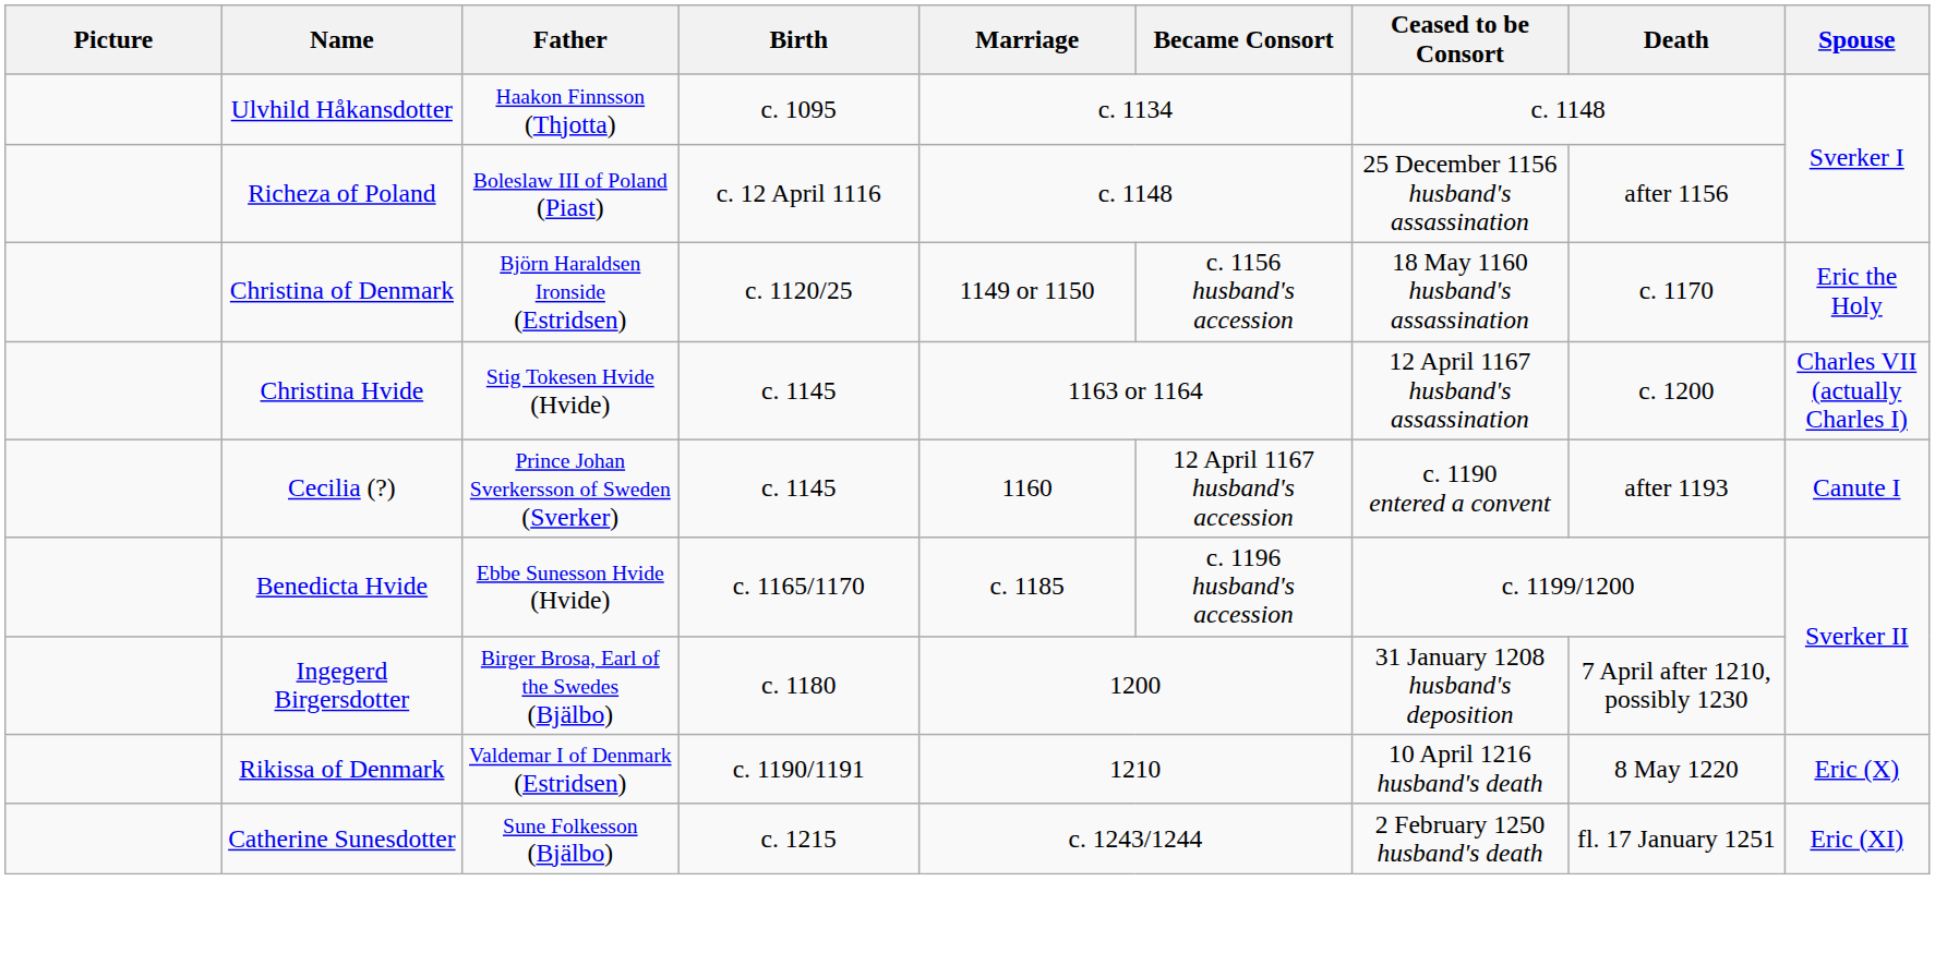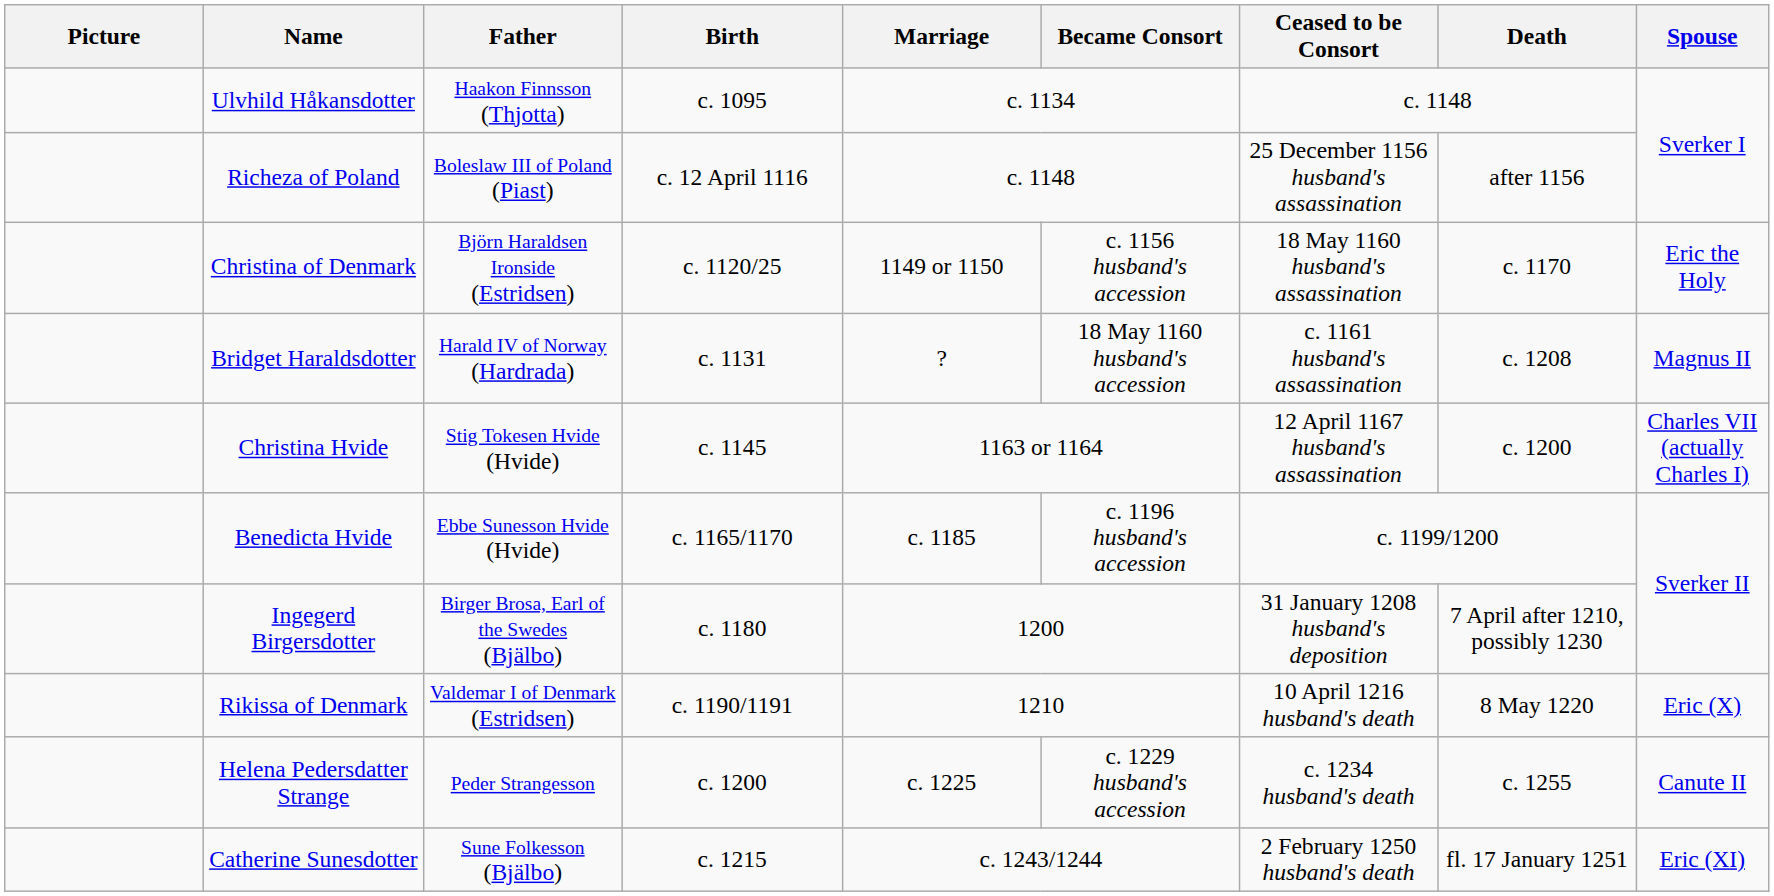 <table style="width:95%;" class="wikitable">
 <tr>
 <th style="width:9%;">Picture</th>
 <th style="width:10%;">Name</th>
 <th style="width:9%;">Father</th>
 <th style="width:10%;">Birth</th>
 <th style="width:9%;">Marriage</th>
 <th style="width:9%;">Became Consort</th>
 <th style="width:9%;">Ceased to be Consort</th>
 <th style="width:9%;">Death</th>
 <th style="width:6%;"><a href='#'>Spouse</a></th>
 </tr>
 <tr>
 <td align=center></td>
 <td align=center><a href='#'>Ulvhild Håkansdotter</a> <br></td>
 <td align=center><small><a href='#'>Haakon Finnsson</a></small> (<a href='#'>Thjotta</a>)</td>
 <td align=center>c. 1095</td>
 <td style="text-align:center;" colspan="2">c. 1134</td>
 <td style="text-align:center;" colspan="2">c. 1148</td>
 <td style="text-align:center;" rowspan="2"><a href='#'>Sverker I</a></td>
 </tr>
 <tr>
 <td align=center></td>
 <td align=center><a href='#'>Richeza of Poland</a> <br></td>
 <td align=center><small><a href='#'>Boleslaw III of Poland</a></small> <br>(<a href='#'>Piast</a>)</td>
 <td align=center>c. 12 April 1116</td>
 <td style="text-align:center;" colspan="2">c. 1148</td>
 <td style="text-align:center;">25 December 1156 <br><em>husband's assassination</em></td>
 <td style="text-align:center;">after 1156</td>
 </tr>
 <tr>
 <td align=center></td>
 <td align=center><a href='#'>Christina of Denmark</a></td>
 <td align=center><small><a href='#'>Björn Haraldsen Ironside</a></small> <br>(<a href='#'>Estridsen</a>)</td>
 <td align=center>c. 1120/25</td>
 <td style="text-align:center;">1149 or 1150</td>
 <td style="text-align:center;">c. 1156<br><em>husband's accession</em></td>
 <td style="text-align:center;">18 May 1160<br><em>husband's assassination</em></td>
 <td style="text-align:center;">c. 1170</td>
 <td style="text-align:center;"><a href='#'>Eric the Holy</a></td>
 </tr>
 <tr>
+<td style="text-align:center;"></td>
+<td align=center><a href='#'>Bridget Haraldsdotter</a></td>
+<td align=center><small><a href='#'>Harald IV of Norway</a></small> <br>(<a href='#'>Hardrada</a>)</td>
+<td align=center>c. 1131</td>
+<td style="text-align:center;">?</td>
+<td style="text-align:center;">18 May 1160<br><em>husband's accession</em></td>
+<td style="text-align:center;">c. 1161<br><em>husband's assassination</em></td>
+<td style="text-align:center;">c. 1208</td>
+<td style="text-align:center;"><a href='#'>Magnus II</a></td>
+</tr>
+<tr>
 <td align=center></td>
 <td align=center><a href='#'>Christina Hvide</a></td>
 <td align=center><small><a href='#'>Stig Tokesen Hvide</a></small> <br>(Hvide)</td>
 <td align=center>c. 1145</td>
 <td style="text-align:center;" colspan="2">1163 or 1164</td>
 <td style="text-align:center;">12 April 1167<br><em>husband's assassination</em></td>
 <td style="text-align:center;">c. 1200</td>
 <td style="text-align:center;"><a href='#'>Charles VII (actually Charles I)</a></td>
-</tr>
-<tr>
-<td align=center></td>
-<td align=center><a href='#'>Cecilia</a> (?)</td>
-<td align=center><small><a href='#'>Prince Johan Sverkersson of Sweden</a></small> <br>(<a href='#'>Sverker</a>)</td>
-<td align=center>c. 1145</td>
-<td style="text-align:center;">1160</td>
-<td style="text-align:center;">12 April 1167<br><em>husband's accession</em></td>
-<td style="text-align:center;">c. 1190<br><em>entered a convent</em></td>
-<td style="text-align:center;">after 1193</td>
-<td style="text-align:center;"><a href='#'>Canute I</a></td>
 </tr>
 <tr>
 <td align=center></td>
 <td align=center><a href='#'>Benedicta Hvide</a></td>
 <td align=center><small><a href='#'>Ebbe Sunesson Hvide</a></small> <br>(Hvide)</td>
 <td align=center>c. 1165/1170</td>
 <td style="text-align:center;">c. 1185</td>
 <td style="text-align:center;">c. 1196<br><em>husband's accession</em></td>
 <td style="text-align:center;" colspan="2">c. 1199/1200</td>
 <td style="text-align:center;" rowspan="2"><a href='#'>Sverker II</a></td>
 </tr>
 <tr>
 <td align=center></td>
 <td align=center><a href='#'>Ingegerd Birgersdotter</a></td>
 <td align=center><small><a href='#'>Birger Brosa, Earl of the Swedes</a></small> <br>(<a href='#'>Bjälbo</a>)</td>
 <td align=center>c. 1180</td>
 <td style="text-align:center;" colspan="2">1200</td>
 <td style="text-align:center;">31 January 1208 <br><em>husband's deposition</em></td>
 <td style="text-align:center;">7 April after 1210, possibly 1230</td>
 </tr>
 <tr>
 <td align=center></td>
 <td align=center><a href='#'>Rikissa of Denmark</a></td>
 <td align=center><small><a href='#'>Valdemar I of Denmark</a></small> <br>(<a href='#'>Estridsen</a>)</td>
 <td align=center>c. 1190/1191</td>
 <td style="text-align:center;" colspan="2">1210</td>
 <td style="text-align:center;">10 April 1216<br><em>husband's death</em></td>
 <td style="text-align:center;">8 May 1220</td>
 <td style="text-align:center;"><a href='#'>Eric (X)</a></td>
 </tr>
 <tr>
 <td align=center></td>
+<td align=center><a href='#'>Helena Pedersdatter Strange</a></td>
+<td align=center><small><a href='#'>Peder Strangesson</a></small></td>
+<td align=center>c. 1200</td>
+<td style="text-align:center;">c. 1225</td>
+<td style="text-align:center;">c. 1229<br><em>husband's accession</em></td>
+<td style="text-align:center;">c. 1234<br><em>husband's death</em></td>
+<td style="text-align:center;">c. 1255</td>
+<td style="text-align:center;"><a href='#'>Canute II</a></td>
+</tr>
+<tr>
+<td align=center></td>
 <td align=center><a href='#'>Catherine Sunesdotter</a></td>
 <td align=center><small><a href='#'>Sune Folkesson</a></small> <br>(<a href='#'>Bjälbo</a>)</td>
 <td align=center>c. 1215</td>
 <td style="text-align:center;" colspan="2">c. 1243/1244</td>
 <td style="text-align:center;">2 February 1250<br><em>husband's death</em></td>
 <td style="text-align:center;">fl. 17 January 1251</td>
 <td style="text-align:center;"><a href='#'>Eric (XI)</a></td>
 </tr>
 </table>
